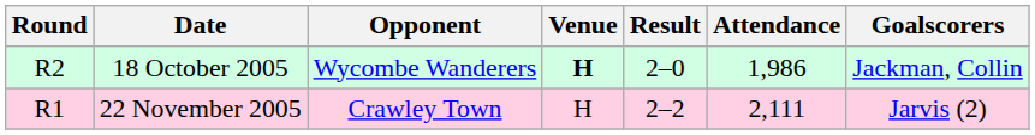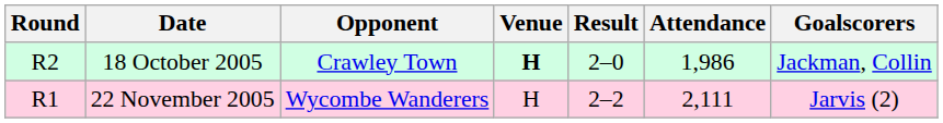 <table class="wikitable sortable" style="font-size:100%; text-align:center">
 <tr>
 <th>Round</th>
 <th>Date</th>
 <th>Opponent</th>
 <th>Venue</th>
 <th>Result</th>
 <th>Attendance</th>
 <th>Goalscorers</th>
 </tr>
 <tr style="background-color: #d0ffe3;">
 <td>R2</td>
 <td>18 October 2005</td>
-<td><a href='#'>Wycombe Wanderers</a></td>
+<td><a href='#'>Crawley Town</a></td>
 <td><strong>H</strong></td>
 <td>2–0</td>
 <td>1,986</td>
 <td><a href='#'>Jackman</a>, <a href='#'>Collin</a></td>
 </tr>
 <tr style="background-color: #ffd0e3;">
 <td>R1</td>
 <td>22 November 2005</td>
-<td><a href='#'>Crawley Town</a></td>
+<td><a href='#'>Wycombe Wanderers</a></td>
 <td>H</td>
 <td>2–2 </td>
 <td>2,111</td>
 <td><a href='#'>Jarvis</a> (2)</td>
 </tr>
 </table>
